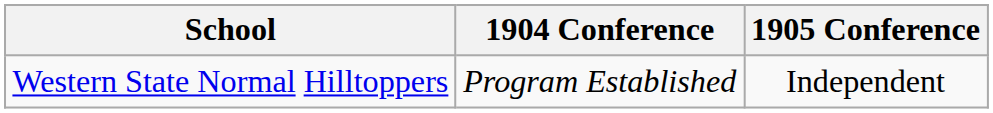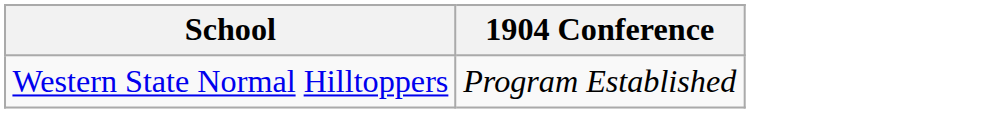 <table class="wikitable sortable">
 <tr>
 <th>School</th>
 <th>1904 Conference</th>
-<th>1905 Conference</th>
 </tr>
 <tr style="text-align:center;">
 <td><a href='#'>Western State Normal</a> <a href='#'>Hilltoppers</a></td>
 <td><em>Program Established</em></td>
-<td>Independent</td>
 </tr>
 </table>
